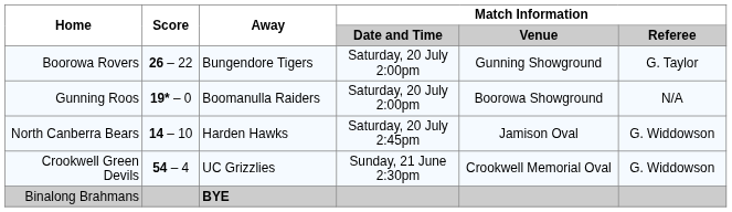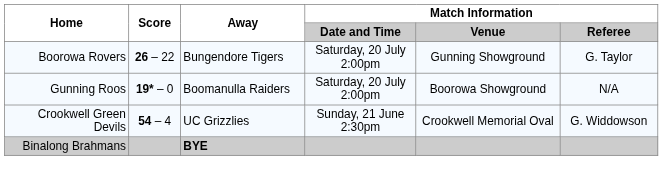 <table border="1" cellpadding="3" cellspacing="0" width="100%" style="border-collapse:collapse;  text-align:center;">
 <tr>
 <th rowspan="2" width="19%">Home</th>
 <th rowspan="2" width="8%">Score</th>
 <th rowspan="2" width="19%">Away</th>
 <th colspan="3">Match Information</th>
 </tr>
 <tr bgcolor="#CCCCCC">
 <th width="17%">Date and Time</th>
 <th width="22%">Venue</th>
 <th width="50%">Referee</th>
 </tr>
 <tr style="text-align:center; background:#f5faff;">
 <td align="right">Boorowa Rovers <strong></strong></td>
 <td align="center"><strong>26</strong> – 22</td>
 <td align="left"> Bungendore Tigers</td>
 <td>Saturday, 20 July 2:00pm</td>
 <td>Gunning Showground</td>
 <td>G. Taylor</td>
 </tr>
 <tr style="text-align:center; background:#f5faff;">
 <td align="right">Gunning Roos </td>
 <td align="center"><strong>19*</strong> – 0</td>
 <td align="left"> Boomanulla Raiders</td>
 <td>Saturday, 20 July 2:00pm</td>
 <td>Boorowa Showground</td>
 <td>N/A</td>
 </tr>
 <tr style="text-align:center; background:#f5faff;">
-<td align="right">North Canberra Bears </td>
-<td align="center"><strong>14</strong> – 10</td>
-<td align="left"> Harden Hawks</td>
-<td>Saturday, 20 July 2:45pm</td>
-<td>Jamison Oval</td>
-<td>G. Widdowson</td>
-</tr>
-<tr style="text-align:center; background:#f5faff;">
 <td align="right">Crookwell Green Devils </td>
 <td align="center"><strong>54</strong> – 4</td>
 <td align="left"> UC Grizzlies</td>
 <td>Sunday, 21 June 2:30pm</td>
 <td>Crookwell Memorial Oval</td>
 <td>G. Widdowson</td>
 </tr>
 <tr style="text-align:center; background:#CCCCCC;">
 <td align="right">Binalong Brahmans </td>
 <td></td>
 <td align="left"><strong>BYE</strong></td>
 <td></td>
 <td></td>
 <td></td>
 </tr>
 </table>
